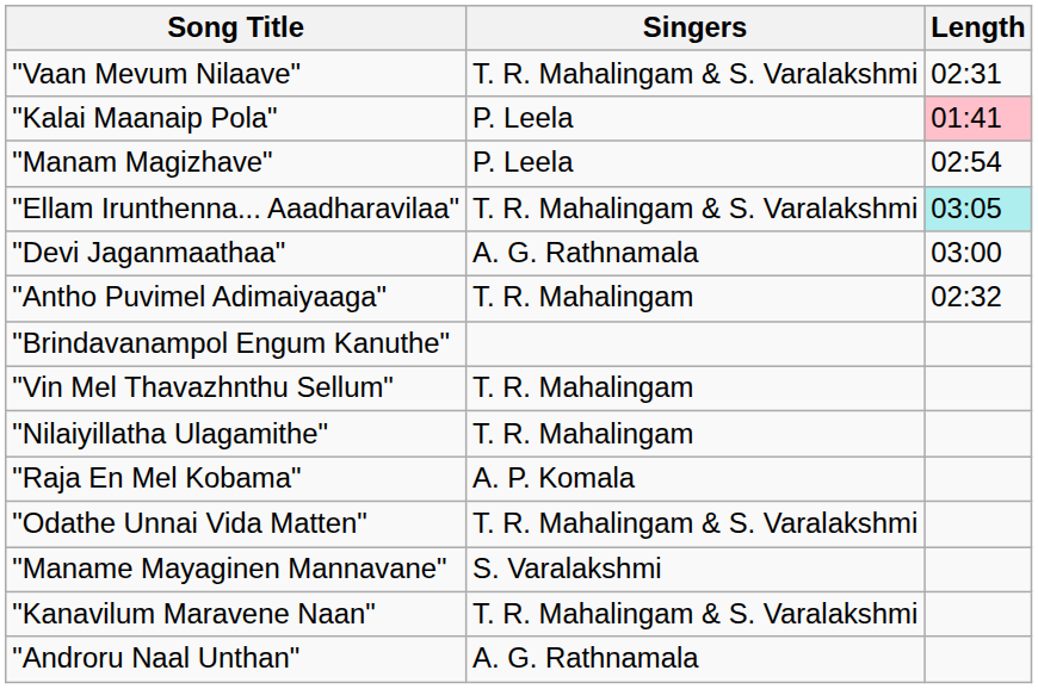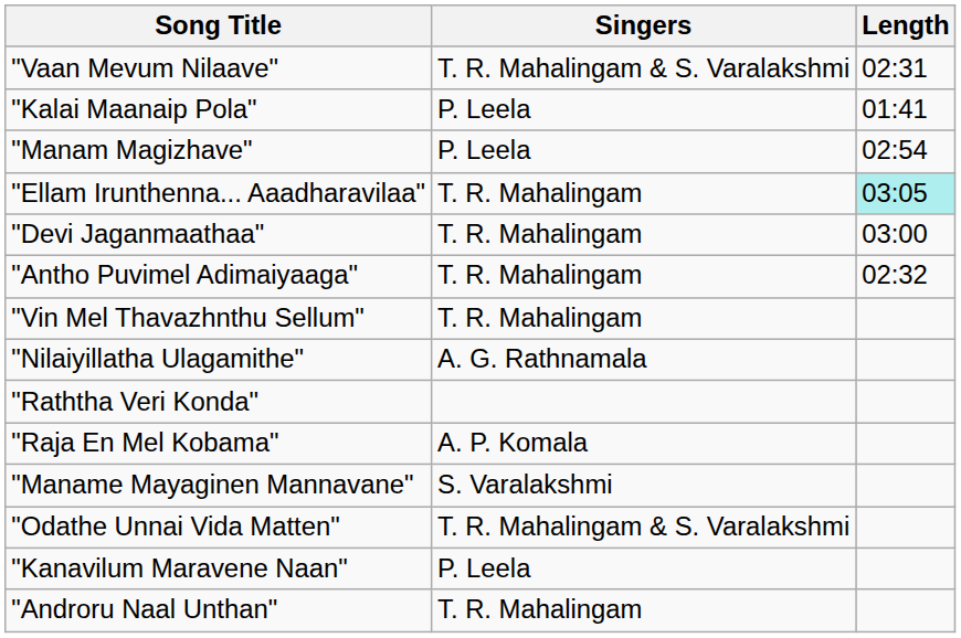 <table class="wikitable">
 <tr>
 <th>Song Title</th>
 <th>Singers</th>
 <th>Length</th>
 </tr>
 <tr>
 <td>"Vaan Mevum Nilaave"</td>
 <td>T. R. Mahalingam & S. Varalakshmi</td>
 <td>02:31</td>
 </tr>
 <tr>
 <td>"Kalai Maanaip Pola"</td>
 <td>P. Leela</td>
-<td style="background: pink;">01:41</td>
+<td>01:41</td>
 </tr>
 <tr>
 <td>"Manam Magizhave"</td>
 <td>P. Leela</td>
 <td>02:54</td>
 </tr>
 <tr>
 <td>"Ellam Irunthenna... Aaadharavilaa"</td>
-<td>T. R. Mahalingam & S. Varalakshmi</td>
+<td>T. R. Mahalingam</td>
 <td style="background: paleturquoise;">03:05</td>
 </tr>
 <tr>
 <td>"Devi Jaganmaathaa"</td>
-<td>A. G. Rathnamala</td>
+<td>T. R. Mahalingam</td>
 <td>03:00</td>
 </tr>
 <tr>
 <td>"Antho Puvimel Adimaiyaaga"</td>
 <td>T. R. Mahalingam</td>
 <td>02:32</td>
 </tr>
 <tr>
-<td>"Brindavanampol Engum Kanuthe"</td>
-<td></td>
-<td></td>
-</tr>
-<tr>
 <td>"Vin Mel Thavazhnthu Sellum"</td>
 <td>T. R. Mahalingam</td>
 <td></td>
 </tr>
 <tr>
 <td>"Nilaiyillatha Ulagamithe"</td>
-<td>T. R. Mahalingam</td>
+<td>A. G. Rathnamala</td>
+<td></td>
+</tr>
+<tr>
+<td>"Raththa Veri Konda"</td>
+<td></td>
 <td></td>
 </tr>
 <tr>
 <td>"Raja En Mel Kobama"</td>
 <td>A. P. Komala</td>
 <td></td>
 </tr>
 <tr>
+<td>"Maname Mayaginen Mannavane"</td>
+<td>S. Varalakshmi</td>
+<td></td>
+</tr>
+<tr>
 <td>"Odathe Unnai Vida Matten"</td>
 <td>T. R. Mahalingam & S. Varalakshmi</td>
 <td></td>
 </tr>
 <tr>
-<td>"Maname Mayaginen Mannavane"</td>
-<td>S. Varalakshmi</td>
-<td></td>
-</tr>
-<tr>
 <td>"Kanavilum Maravene Naan"</td>
-<td>T. R. Mahalingam & S. Varalakshmi</td>
+<td>P. Leela</td>
 <td></td>
 </tr>
 <tr>
 <td>"Androru Naal Unthan"</td>
-<td>A. G. Rathnamala</td>
+<td>T. R. Mahalingam</td>
 <td></td>
 </tr>
 </table>
